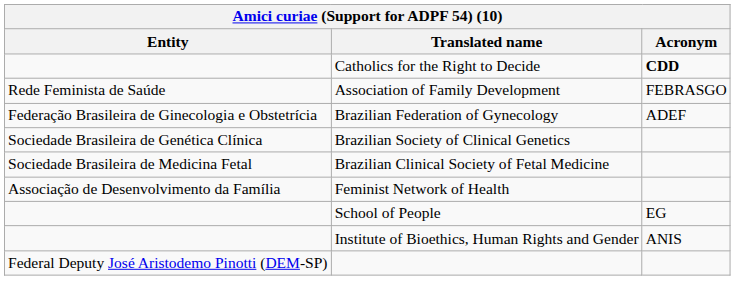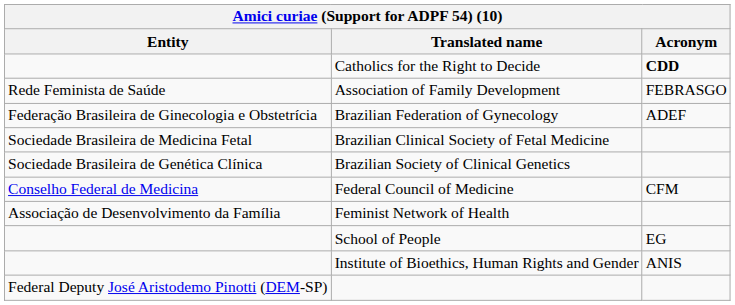 <table class="wikitable">
 <tr>
 <th colspan="3" style="text-align: center;"><a href='#'>Amici curiae</a> (Support for ADPF 54) (10)</th>
 </tr>
 <tr>
 <th>Entity</th>
 <th>Translated name</th>
 <th>Acronym</th>
 </tr>
 <tr>
 <td></td>
 <td>Catholics for the Right to Decide</td>
 <td><strong>CDD</strong></td>
 </tr>
 <tr>
 <td>Rede Feminista de Saúde</td>
 <td>Association of Family Development</td>
 <td>FEBRASGO</td>
 </tr>
 <tr>
 <td>Federação Brasileira de Ginecologia e Obstetrícia</td>
 <td>Brazilian Federation of Gynecology</td>
 <td>ADEF</td>
 </tr>
 <tr>
+<td>Sociedade Brasileira de Medicina Fetal</td>
+<td>Brazilian Clinical Society of Fetal Medicine</td>
+<td></td>
+</tr>
+<tr>
 <td>Sociedade Brasileira de Genética Clínica</td>
 <td>Brazilian Society of Clinical Genetics</td>
 <td></td>
 </tr>
 <tr>
-<td>Sociedade Brasileira de Medicina Fetal</td>
-<td>Brazilian Clinical Society of Fetal Medicine</td>
-<td></td>
+<td><a href='#'>Conselho Federal de Medicina</a></td>
+<td>Federal Council of Medicine</td>
+<td>CFM</td>
 </tr>
 <tr>
 <td>Associação de Desenvolvimento da Família</td>
 <td>Feminist Network of Health</td>
 <td></td>
 </tr>
 <tr>
 <td></td>
 <td>School of People</td>
 <td>EG</td>
 </tr>
 <tr>
 <td></td>
 <td>Institute of Bioethics, Human Rights and Gender</td>
 <td>ANIS</td>
 </tr>
 <tr>
 <td>Federal Deputy <a href='#'>José Aristodemo Pinotti</a> (<a href='#'>DEM</a>-SP)</td>
 <td></td>
 <td></td>
 </tr>
 </table>
